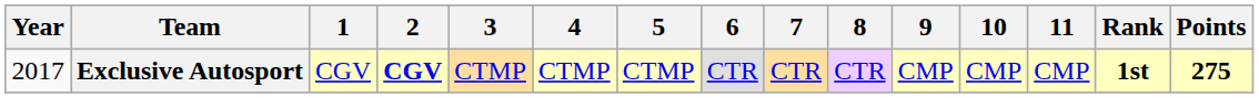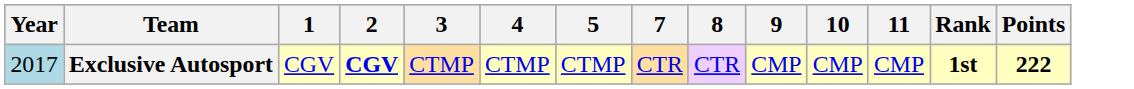 <table class="wikitable" style="text-align:center; font-size:90%">
 <tr>
 <th>Year</th>
 <th>Team</th>
 <th>1</th>
 <th>2</th>
 <th>3</th>
 <th>4</th>
 <th>5</th>
-<th>6</th>
 <th>7</th>
 <th>8</th>
 <th>9</th>
 <th>10</th>
 <th>11</th>
 <th>Rank</th>
 <th>Points</th>
 </tr>
 <tr>
-<td>2017</td>
+<td style="background: lightblue;">2017</td>
 <th>Exclusive Autosport</th>
 <td style="background:#FFFFBF;"><a href='#'>CGV</a><br></td>
 <td style="background:#FFFFBF;"><strong><a href='#'>CGV</a><br></strong></td>
 <td style="background:#FFDF9F;"><a href='#'>CTMP</a><br></td>
 <td style="background:#FFFFBF;"><a href='#'>CTMP</a><br></td>
 <td style="background:#FFFFBF;"><a href='#'>CTMP</a><br></td>
-<td style="background:#DFDFDF;"><a href='#'>CTR</a><br></td>
 <td style="background:#FFDF9F;"><a href='#'>CTR</a><br></td>
 <td style="background:#EFCFFF;"><a href='#'>CTR</a><br></td>
 <td style="background:#FFFFBF;"><a href='#'>CMP</a><br></td>
 <td style="background:#FFFFBF;"><a href='#'>CMP</a><br></td>
 <td style="background:#FFFFBF;"><a href='#'>CMP</a><br></td>
 <th style="background:#FFFFBF;">1st</th>
-<th style="background:#FFFFBF;">275</th>
+<th style="background:#FFFFBF;">222</th>
 </tr>
 </table>
